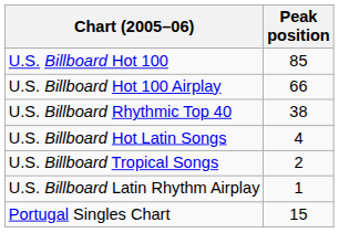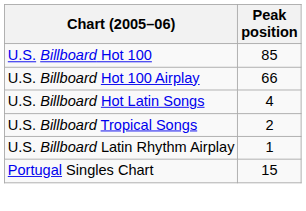 <table class="wikitable sortable">
 <tr>
 <th align="center">Chart (2005–06)</th>
 <th align="center">Peak<br>position</th>
 </tr>
 <tr>
 <td><a href='#'>U.S.</a> <a href='#'><em>Billboard</em> Hot 100</a></td>
 <td align="center">85</td>
 </tr>
 <tr>
 <td>U.S. <em>Billboard</em> <a href='#'>Hot 100 Airplay</a></td>
 <td align="center">66</td>
-</tr>
-<tr>
-<td>U.S. <em>Billboard</em> <a href='#'>Rhythmic Top 40</a></td>
-<td align="center">38</td>
 </tr>
 <tr>
 <td>U.S. <em>Billboard</em> <a href='#'>Hot Latin Songs</a></td>
 <td align="center">4</td>
 </tr>
 <tr>
 <td>U.S. <em>Billboard</em> <a href='#'>Tropical Songs</a></td>
 <td align="center">2</td>
 </tr>
 <tr>
 <td>U.S. <em>Billboard</em> Latin Rhythm Airplay</td>
 <td align="center">1</td>
 </tr>
 <tr>
 <td><a href='#'>Portugal</a> Singles Chart</td>
 <td align="center">15</td>
 </tr>
 </table>
